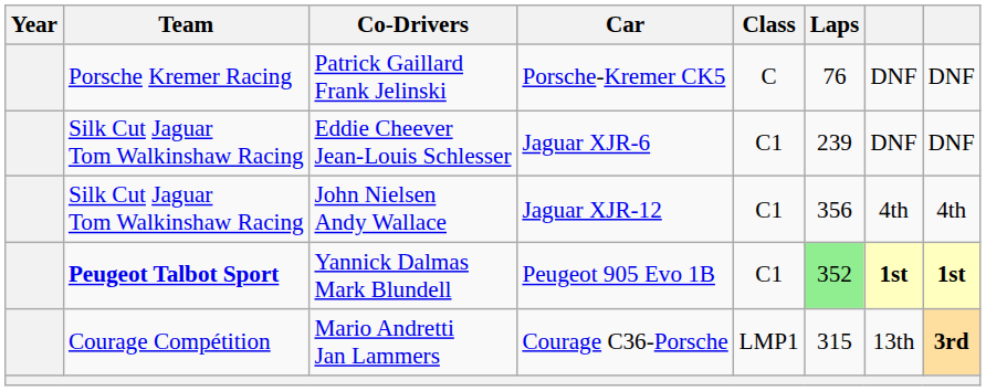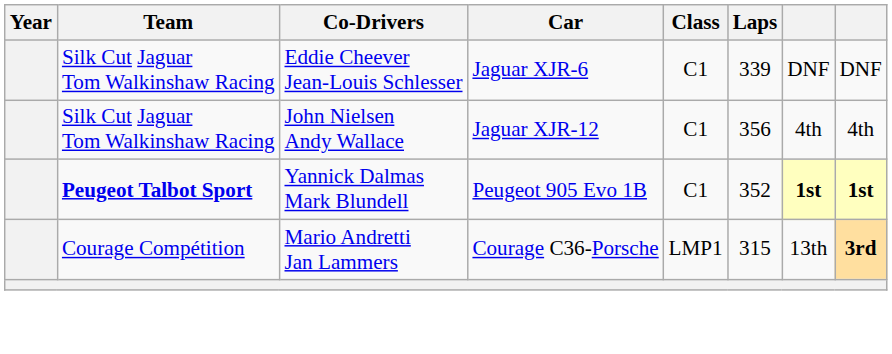 <table class="wikitable" style="text-align:center; font-size:90%">
 <tr>
 <th>Year</th>
 <th>Team</th>
 <th>Co-Drivers</th>
 <th>Car</th>
 <th>Class</th>
 <th>Laps</th>
 <th></th>
 <th></th>
 </tr>
 <tr>
 <th></th>
-<td align="left" nowrap> <a href='#'>Porsche</a> <a href='#'>Kremer Racing</a></td>
-<td align="left" nowrap> <a href='#'>Patrick Gaillard</a><br> <a href='#'>Frank Jelinski</a></td>
-<td align="left" nowrap><a href='#'>Porsche</a>-<a href='#'>Kremer CK5</a></td>
-<td>C</td>
-<td>76</td>
-<td>DNF</td>
-<td>DNF</td>
-</tr>
-<tr>
-<th></th>
 <td align="left" nowrap> <a href='#'>Silk Cut</a> <a href='#'>Jaguar</a><br> <a href='#'>Tom Walkinshaw Racing</a></td>
 <td align="left" nowrap> <a href='#'>Eddie Cheever</a><br> <a href='#'>Jean-Louis Schlesser</a></td>
 <td align="left" nowrap><a href='#'>Jaguar XJR-6</a></td>
 <td>C1</td>
-<td>239</td>
+<td>339</td>
 <td>DNF</td>
 <td>DNF</td>
 </tr>
 <tr>
 <th></th>
 <td align="left" nowrap> <a href='#'>Silk Cut</a> <a href='#'>Jaguar</a><br> <a href='#'>Tom Walkinshaw Racing</a></td>
 <td align="left" nowrap> <a href='#'>John Nielsen</a><br> <a href='#'>Andy Wallace</a></td>
 <td align="left" nowrap><a href='#'>Jaguar XJR-12</a></td>
 <td>C1</td>
 <td>356</td>
 <td>4th</td>
 <td>4th</td>
 </tr>
 <tr>
 <th></th>
 <td align="left" nowrap><strong> <a href='#'>Peugeot Talbot Sport</a></strong></td>
 <td align="left" nowrap> <a href='#'>Yannick Dalmas</a><br> <a href='#'>Mark Blundell</a></td>
 <td align="left" nowrap><a href='#'>Peugeot 905 Evo 1B</a></td>
 <td>C1</td>
-<td style="background: lightgreen;">352</td>
+<td>352</td>
 <td style="background:#FFFFBF;"><strong>1st</strong></td>
 <td style="background:#FFFFBF;"><strong>1st</strong></td>
 </tr>
 <tr>
 <th></th>
 <td align="left" nowrap> <a href='#'>Courage Compétition</a></td>
 <td align="left" nowrap> <a href='#'>Mario Andretti</a><br> <a href='#'>Jan Lammers</a></td>
 <td align="left" nowrap><a href='#'>Courage</a> C36-<a href='#'>Porsche</a></td>
 <td>LMP1</td>
 <td>315</td>
 <td>13th</td>
 <td style="background:#FFDF9F;"><strong>3rd</strong></td>
 </tr>
 <tr>
 <th colspan="8"></th>
 </tr>
 </table>
